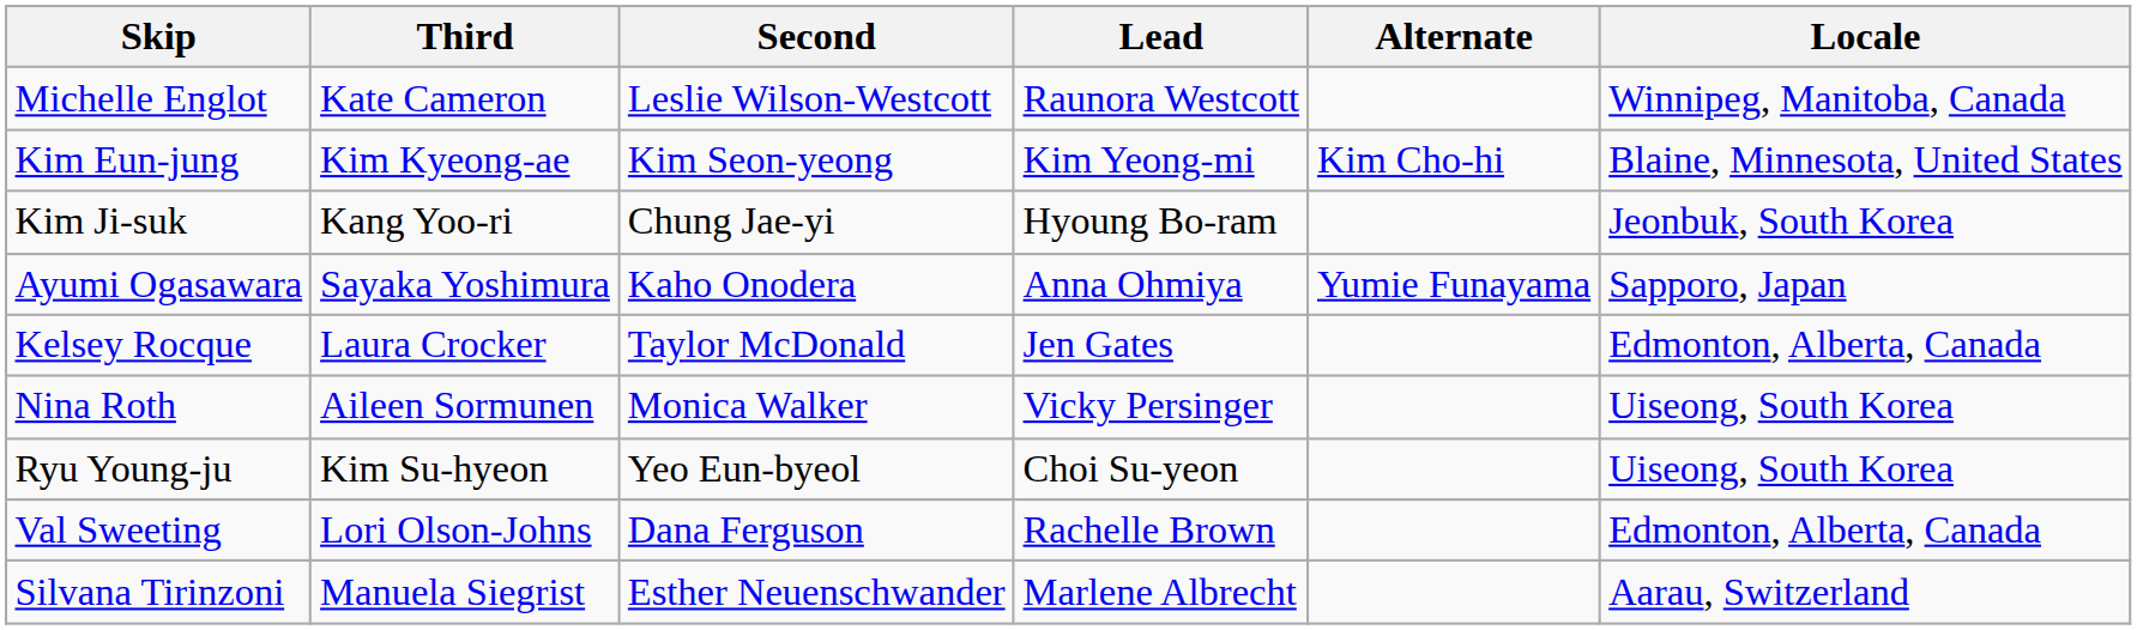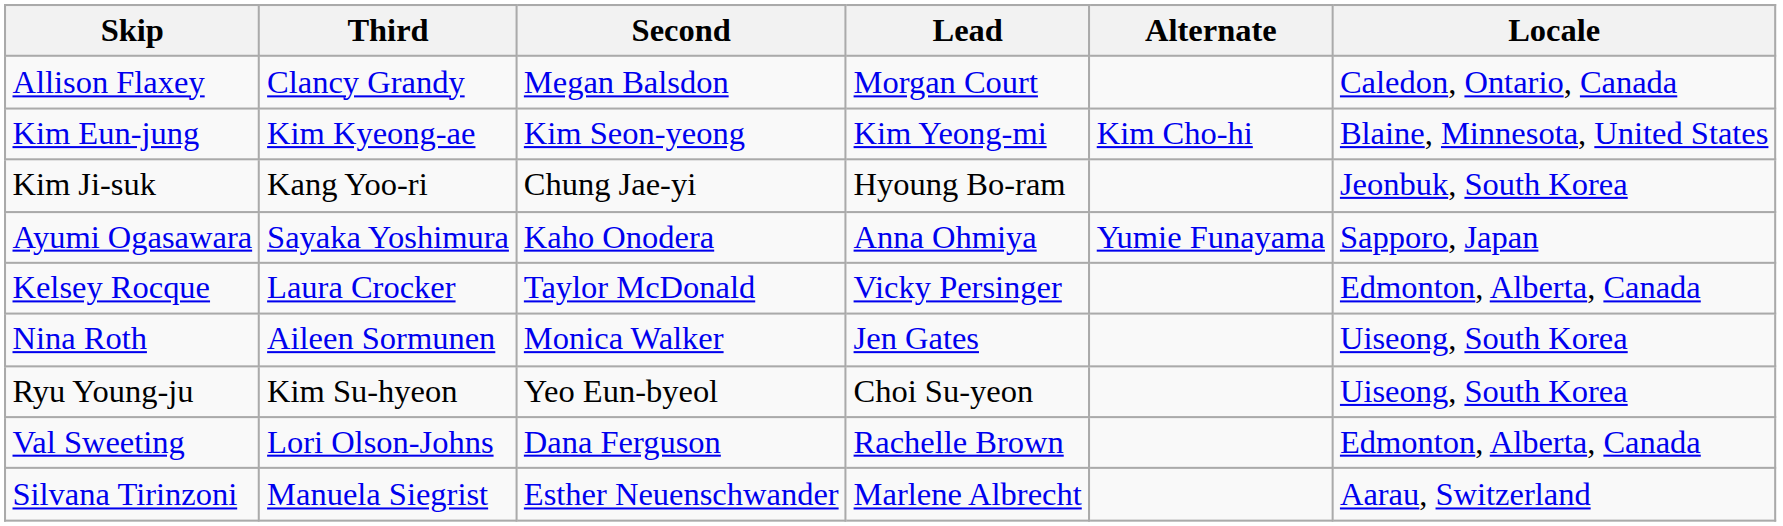 <table class=wikitable>
 <tr>
 <th scope="col">Skip</th>
 <th scope="col">Third</th>
 <th scope="col">Second</th>
 <th scope="col">Lead</th>
 <th scope="col">Alternate</th>
 <th scope="col">Locale</th>
 </tr>
 <tr>
-<td><a href='#'>Michelle Englot</a></td>
-<td><a href='#'>Kate Cameron</a></td>
-<td><a href='#'>Leslie Wilson-Westcott</a></td>
-<td><a href='#'>Raunora Westcott</a></td>
+<td><a href='#'>Allison Flaxey</a></td>
+<td><a href='#'>Clancy Grandy</a></td>
+<td><a href='#'>Megan Balsdon</a></td>
+<td><a href='#'>Morgan Court</a></td>
 <td></td>
-<td> <a href='#'>Winnipeg</a>, <a href='#'>Manitoba</a>, <a href='#'>Canada</a></td>
+<td> <a href='#'>Caledon</a>, <a href='#'>Ontario</a>, <a href='#'>Canada</a></td>
 </tr>
 <tr>
 <td><a href='#'>Kim Eun-jung</a></td>
 <td><a href='#'>Kim Kyeong-ae</a></td>
 <td><a href='#'>Kim Seon-yeong</a></td>
 <td><a href='#'>Kim Yeong-mi</a></td>
 <td><a href='#'>Kim Cho-hi</a></td>
 <td> <a href='#'>Blaine</a>, <a href='#'>Minnesota</a>, <a href='#'>United States</a></td>
 </tr>
 <tr>
 <td>Kim Ji-suk</td>
 <td>Kang Yoo-ri</td>
 <td>Chung Jae-yi</td>
 <td>Hyoung Bo-ram</td>
 <td></td>
 <td> <a href='#'>Jeonbuk</a>, <a href='#'>South Korea</a></td>
 </tr>
 <tr>
 <td><a href='#'>Ayumi Ogasawara</a></td>
 <td><a href='#'>Sayaka Yoshimura</a></td>
 <td><a href='#'>Kaho Onodera</a></td>
 <td><a href='#'>Anna Ohmiya</a></td>
 <td><a href='#'>Yumie Funayama</a></td>
 <td> <a href='#'>Sapporo</a>, <a href='#'>Japan</a></td>
 </tr>
 <tr>
 <td><a href='#'>Kelsey Rocque</a></td>
 <td><a href='#'>Laura Crocker</a></td>
 <td><a href='#'>Taylor McDonald</a></td>
-<td><a href='#'>Jen Gates</a></td>
+<td><a href='#'>Vicky Persinger</a></td>
 <td></td>
 <td> <a href='#'>Edmonton</a>, <a href='#'>Alberta</a>, <a href='#'>Canada</a></td>
 </tr>
 <tr>
 <td><a href='#'>Nina Roth</a></td>
 <td><a href='#'>Aileen Sormunen</a></td>
 <td><a href='#'>Monica Walker</a></td>
-<td><a href='#'>Vicky Persinger</a></td>
+<td><a href='#'>Jen Gates</a></td>
 <td></td>
 <td> <a href='#'>Uiseong</a>, <a href='#'>South Korea</a></td>
 </tr>
 <tr>
 <td>Ryu Young-ju</td>
 <td>Kim Su-hyeon</td>
 <td>Yeo Eun-byeol</td>
 <td>Choi Su-yeon</td>
 <td></td>
 <td> <a href='#'>Uiseong</a>, <a href='#'>South Korea</a></td>
 </tr>
 <tr>
 <td><a href='#'>Val Sweeting</a></td>
 <td><a href='#'>Lori Olson-Johns</a></td>
 <td><a href='#'>Dana Ferguson</a></td>
 <td><a href='#'>Rachelle Brown</a></td>
 <td></td>
 <td> <a href='#'>Edmonton</a>, <a href='#'>Alberta</a>, <a href='#'>Canada</a></td>
 </tr>
 <tr>
 <td><a href='#'>Silvana Tirinzoni</a></td>
 <td><a href='#'>Manuela Siegrist</a></td>
 <td><a href='#'>Esther Neuenschwander</a></td>
 <td><a href='#'>Marlene Albrecht</a></td>
 <td></td>
 <td> <a href='#'>Aarau</a>, <a href='#'>Switzerland</a></td>
 </tr>
 </table>
